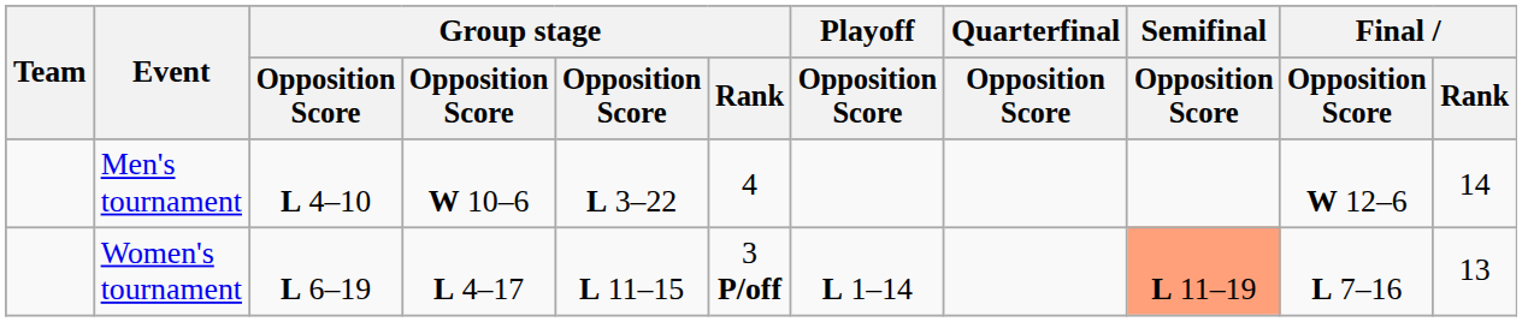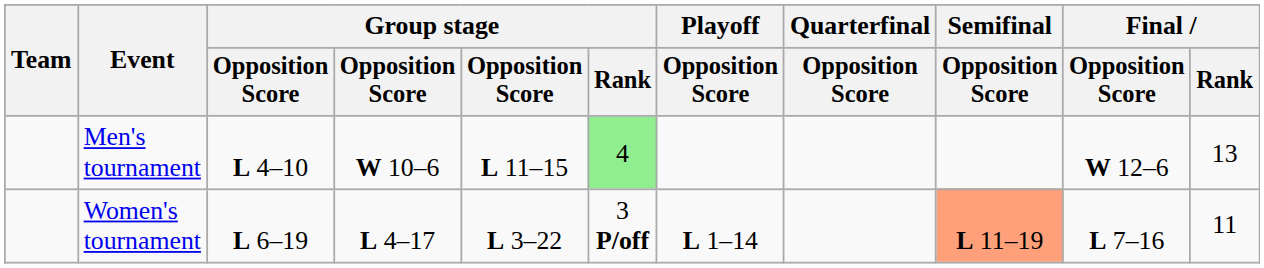 <table class="wikitable" style="text-align:center; font-size:90%">
 <tr>
 <th rowspan=2>Team</th>
 <th rowspan=2>Event</th>
 <th colspan=4>Group stage</th>
 <th>Playoff</th>
 <th>Quarterfinal</th>
 <th>Semifinal</th>
 <th colspan=2>Final / </th>
 </tr>
 <tr style=font-size:95%>
 <th>Opposition<br>Score</th>
 <th>Opposition<br>Score</th>
 <th>Opposition<br>Score</th>
 <th>Rank</th>
 <th>Opposition<br>Score</th>
 <th>Opposition<br>Score</th>
 <th>Opposition<br>Score</th>
 <th>Opposition<br>Score</th>
 <th>Rank</th>
 </tr>
 <tr>
 <td align=left></td>
 <td align=left><a href='#'>Men's tournament</a></td>
 <td><br><strong>L</strong> 4–10</td>
 <td><br><strong>W</strong> 10–6</td>
-<td><br><strong>L</strong> 3–22</td>
-<td>4</td>
+<td><br><strong>L</strong> 11–15</td>
+<td style="background: lightgreen;">4</td>
 <td></td>
 <td></td>
 <td></td>
 <td><br><strong>W</strong> 12–6</td>
-<td>14</td>
+<td>13</td>
 </tr>
 <tr>
 <td align=left></td>
 <td align=left><a href='#'>Women's tournament</a></td>
 <td><br><strong>L</strong> 6–19</td>
 <td><br><strong>L</strong> 4–17</td>
-<td><br><strong>L</strong> 11–15</td>
+<td><br><strong>L</strong> 3–22</td>
 <td>3 <strong>P/off</strong></td>
 <td><br><strong>L</strong> 1–14</td>
 <td></td>
 <td style="background: lightsalmon;"><br><strong>L</strong> 11–19</td>
 <td><br><strong>L</strong> 7–16</td>
-<td>13</td>
+<td>11</td>
 </tr>
 </table>
